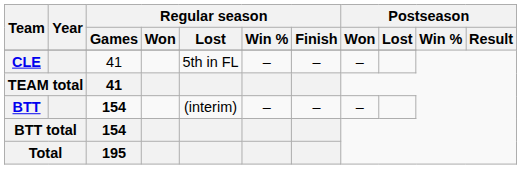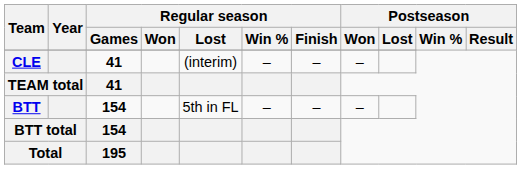 <table class="wikitable" style="font-size: 95%; text-align:center;">
 <tr>
 <th rowspan="2">Team</th>
 <th rowspan="2">Year</th>
 <th colspan="5">Regular season</th>
 <th colspan="4">Postseason</th>
 </tr>
 <tr>
 <th>Games</th>
 <th>Won</th>
 <th>Lost</th>
 <th>Win %</th>
 <th>Finish</th>
 <th>Won</th>
 <th>Lost</th>
 <th>Win %</th>
 <th>Result</th>
 </tr>
 <tr>
 </tr>
 <tr>
 <th><a href='#'>CLE</a></th>
 <th></th>
-<td>41</td>
+<td><strong>41</strong></td>
 <td></td>
-<td>5th in FL</td>
+<td>(interim)</td>
 <td>–</td>
 <td>–</td>
 <td>–</td>
 <td></td>
 </tr>
 <tr>
 <th colspan="2">TEAM total</th>
 <th>41</th>
 <th></th>
 <th></th>
 <th></th>
 <th></th>
 </tr>
 <tr>
 <th><a href='#'>BTT</a></th>
 <th></th>
 <td><strong>154</strong></td>
 <td></td>
-<td>(interim)</td>
+<td>5th in FL</td>
 <td>–</td>
 <td>–</td>
 <td>–</td>
 <td></td>
 </tr>
 <tr>
 <th colspan="2">BTT total</th>
 <th>154</th>
 <th></th>
 <th></th>
 <th></th>
 <th></th>
 </tr>
 <tr>
 <th colspan="2">Total</th>
 <th>195</th>
 <th></th>
 <th></th>
 <th></th>
 <th></th>
 </tr>
 </table>
